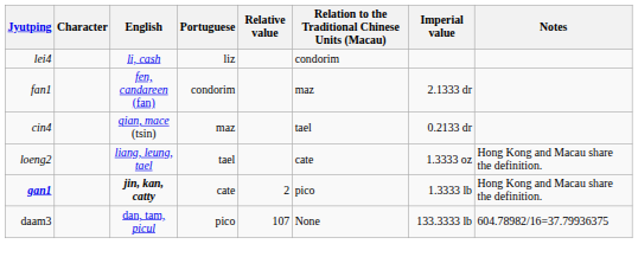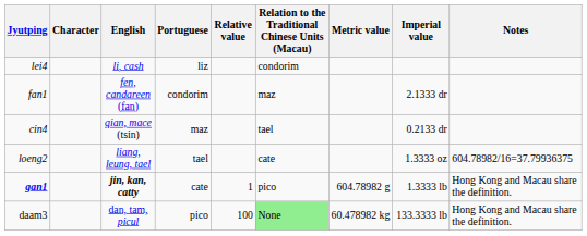 <table class="wikitable">
 <tr>
 <th><a href='#'>Jyutping</a></th>
 <th>Character</th>
 <th>English</th>
 <th>Portuguese</th>
 <th>Relative value</th>
 <th>Relation to the Traditional Chinese Units (Macau)</th>
+<th>Metric value</th>
 <th>Imperial value</th>
 <th>Notes</th>
 </tr>
 <tr>
 <td align="right"><em>lei4</em></td>
 <td align="right"></td>
 <td align="center"><em><a href='#'>li, cash</a></em></td>
 <td align=right>liz</td>
 <td align=right></td>
 <td> condorim</td>
+<td align="right"></td>
 <td align=right></td>
 <td align=left></td>
 </tr>
 <tr>
 <td align="right"><em>fan1</em></td>
 <td align="right"></td>
 <td align="center"><a href='#'><em>fen, candareen</em> (fan)</a></td>
 <td align=right>condorim</td>
 <td align=right></td>
 <td> maz</td>
+<td align="right"></td>
 <td align=right>2.1333 dr</td>
 <td align=left></td>
 </tr>
 <tr>
 <td align="right"><em>cin4</em></td>
 <td align="right"></td>
 <td align="center"><em><a href='#'>qian, mace</a></em> (tsin)</td>
 <td align=right>maz</td>
 <td align=right></td>
 <td> tael</td>
+<td align="right"></td>
 <td align=right>0.2133 dr</td>
 <td align=left></td>
 </tr>
 <tr>
 <td align="right"><em>loeng2</em></td>
 <td align="right"></td>
 <td align="center"><em><a href='#'>liang, leung, tael</a></em></td>
 <td align=right>tael</td>
 <td align=right></td>
 <td> cate</td>
+<td align="right"></td>
 <td align=right>1.3333 oz</td>
-<td align=left>Hong Kong and Macau share the definition.</td>
+<td align=left>604.78982/16=37.79936375</td>
 </tr>
 <tr>
 <td align="right"><strong><em><a href='#'>gan1</a></em></strong></td>
 <td align="right"><strong></strong></td>
 <td align="center"><strong><em>jin, kan<em>, catty<strong></td>
 <td align=right></strong>cate<strong></td>
-<td align=right></strong>2<strong></td>
+<td align=right></strong>1<strong></td>
 <td> </strong>pico<strong></td>
+<td align="right"></strong>604.78982 g<strong></td>
 <td align=right></strong>1.3333 lb<strong></td>
 <td align=left></strong>Hong Kong and Macau share the definition.<strong></td>
 </tr>
 <tr>
 <td align="right"></em>daam3<em></td>
 <td align="right"></td>
 <td align="center"><a href='#'></em>dan, tam,<em> picul</a></td>
 <td align=right>pico</td>
-<td align=right>107</td>
-<td>None</td>
+<td align=right>100</td>
+<td style="background: lightgreen;">None</td>
+<td align="right">60.478982 kg</td>
 <td align=right>133.3333 lb</td>
-<td align=left>604.78982/16=37.79936375</td>
+<td align=left>Hong Kong and Macau share the definition.</td>
 </tr>
 </table>
